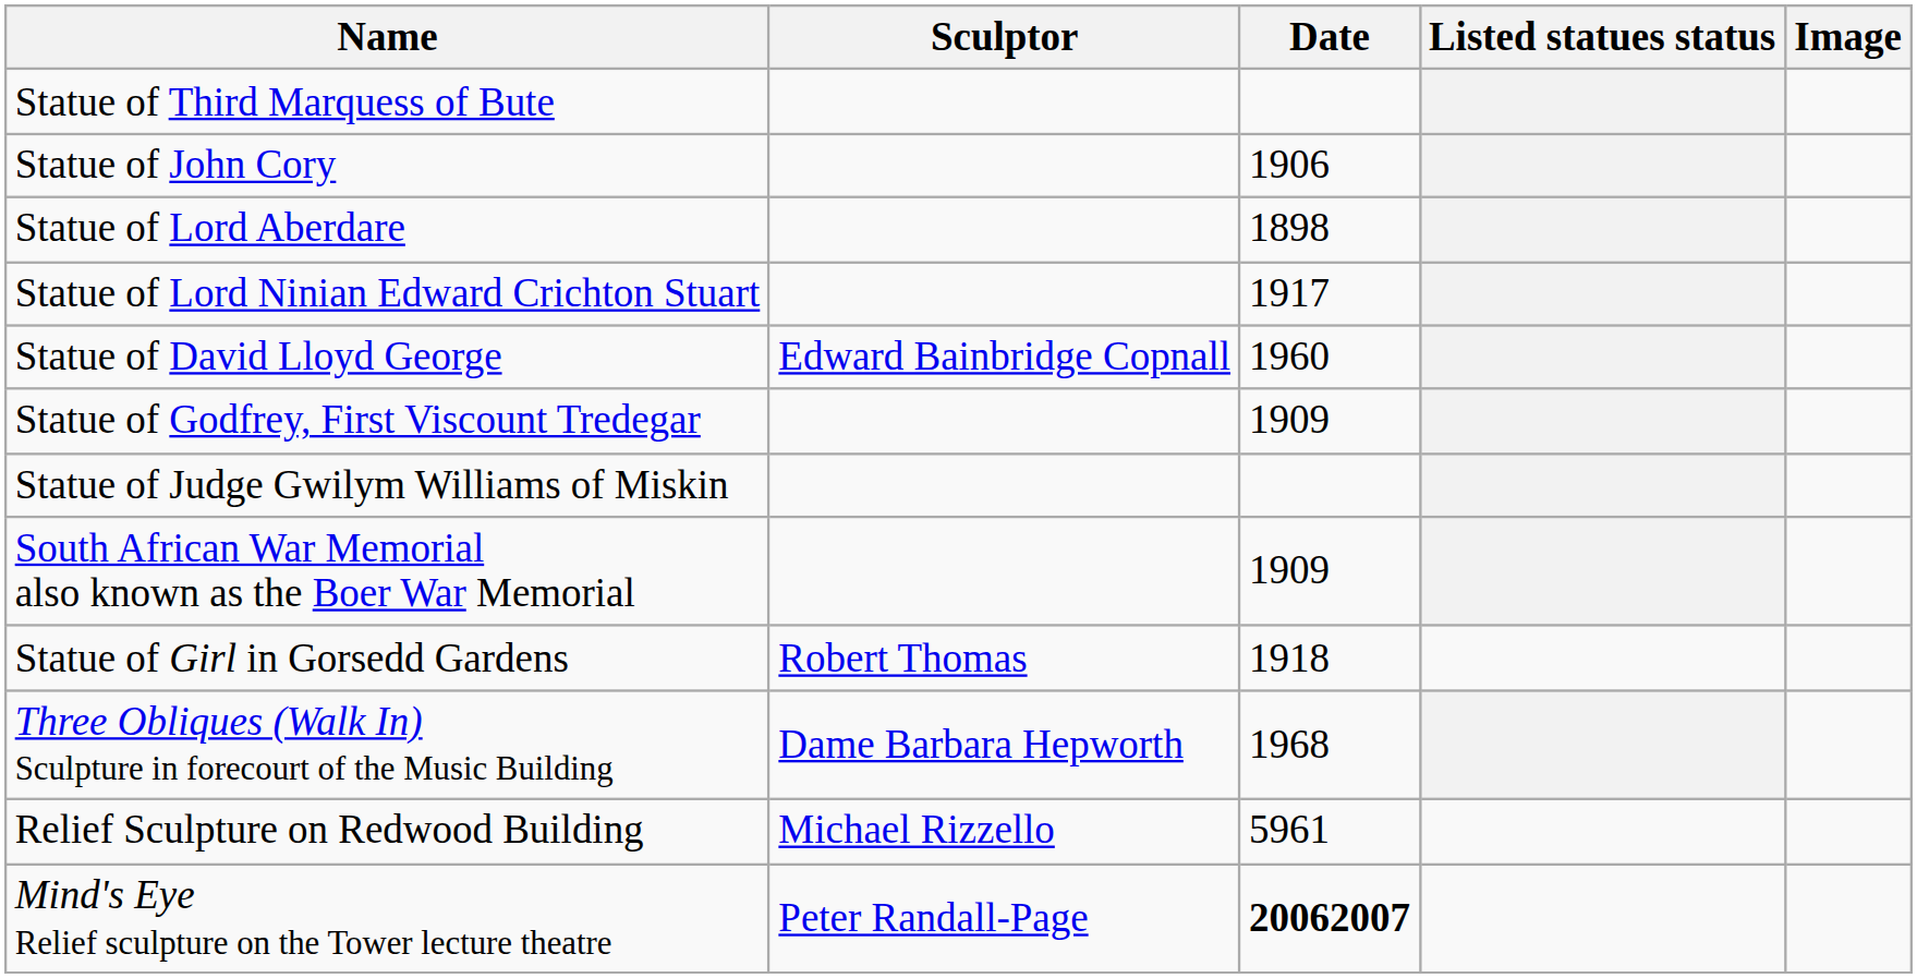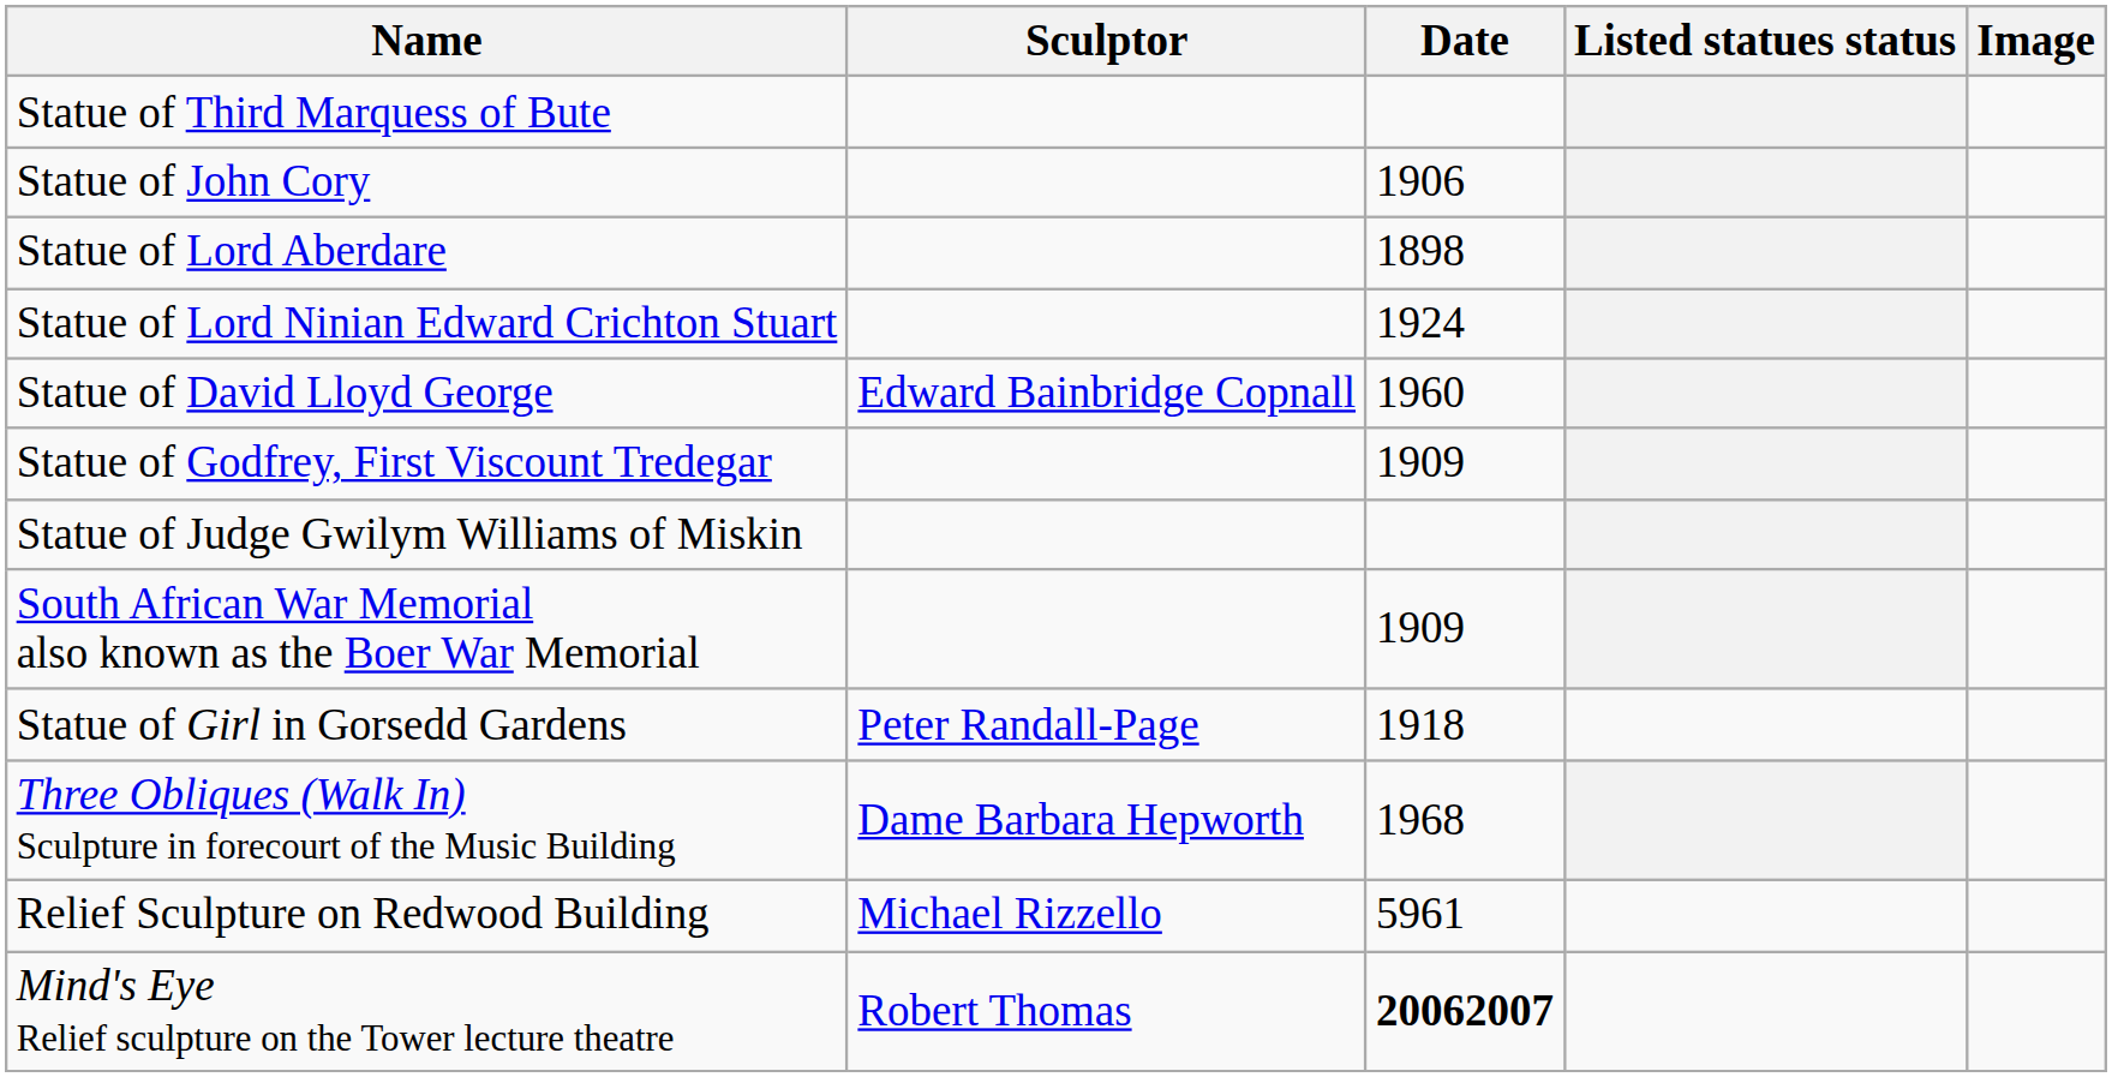 <table class="wikitable sortable" style="font-size: 100%">
 <tr style="background:#efefef">
 <th>Name</th>
 <th>Sculptor</th>
 <th>Date</th>
 <th>Listed statues status</th>
 <th class="unsortable">Image</th>
 </tr>
 <tr>
 <td>Statue of <a href='#'>Third Marquess of Bute</a></td>
 <td></td>
 <td></td>
 <th></th>
 <td></td>
 </tr>
 <tr>
 <td>Statue of <a href='#'>John Cory</a></td>
 <td></td>
 <td>1906</td>
 <th></th>
 <td></td>
 </tr>
 <tr>
 <td>Statue of <a href='#'>Lord Aberdare</a></td>
 <td></td>
 <td>1898</td>
 <th></th>
 <td></td>
 </tr>
 <tr>
 <td>Statue of <a href='#'>Lord Ninian Edward Crichton Stuart</a></td>
 <td></td>
-<td>1917</td>
+<td>1924</td>
 <th></th>
 <td></td>
 </tr>
 <tr>
 <td>Statue of <a href='#'>David Lloyd George</a></td>
 <td><a href='#'>Edward Bainbridge Copnall</a></td>
 <td>1960</td>
 <th></th>
 <td></td>
 </tr>
 <tr>
 <td>Statue of <a href='#'>Godfrey, First Viscount Tredegar</a></td>
 <td></td>
 <td>1909</td>
 <th></th>
 <td></td>
 </tr>
 <tr>
 <td>Statue of Judge Gwilym Williams of Miskin</td>
 <td></td>
 <td></td>
 <th></th>
 <td></td>
 </tr>
 <tr>
 <td><a href='#'>South African War Memorial</a><br>also known as the <a href='#'>Boer War</a> Memorial</td>
 <td></td>
 <td>1909</td>
 <th></th>
 <td></td>
 </tr>
 <tr>
 <td>Statue of <em>Girl</em> in Gorsedd Gardens</td>
-<td><a href='#'>Robert Thomas</a></td>
+<td><a href='#'>Peter Randall-Page</a></td>
 <td>1918</td>
 <td></td>
 <td></td>
 </tr>
 <tr>
 <td><em><a href='#'>Three Obliques (Walk In)</a></em><br><small>Sculpture in forecourt of the Music Building</small></td>
 <td><a href='#'>Dame Barbara Hepworth</a></td>
 <td>1968</td>
 <th></th>
 <td></td>
 </tr>
 <tr>
 <td>Relief Sculpture on Redwood Building</td>
 <td><a href='#'>Michael Rizzello</a></td>
 <td>5961</td>
 <td></td>
 <td></td>
 </tr>
 <tr>
 <td><em>Mind's Eye</em><br><small>Relief sculpture on the Tower lecture theatre</small></td>
-<td><a href='#'>Peter Randall-Page</a></td>
+<td><a href='#'>Robert Thomas</a></td>
 <td><strong>20062007</strong></td>
 <td></td>
 <td></td>
 </tr>
 <tr>
 </tr>
 </table>
